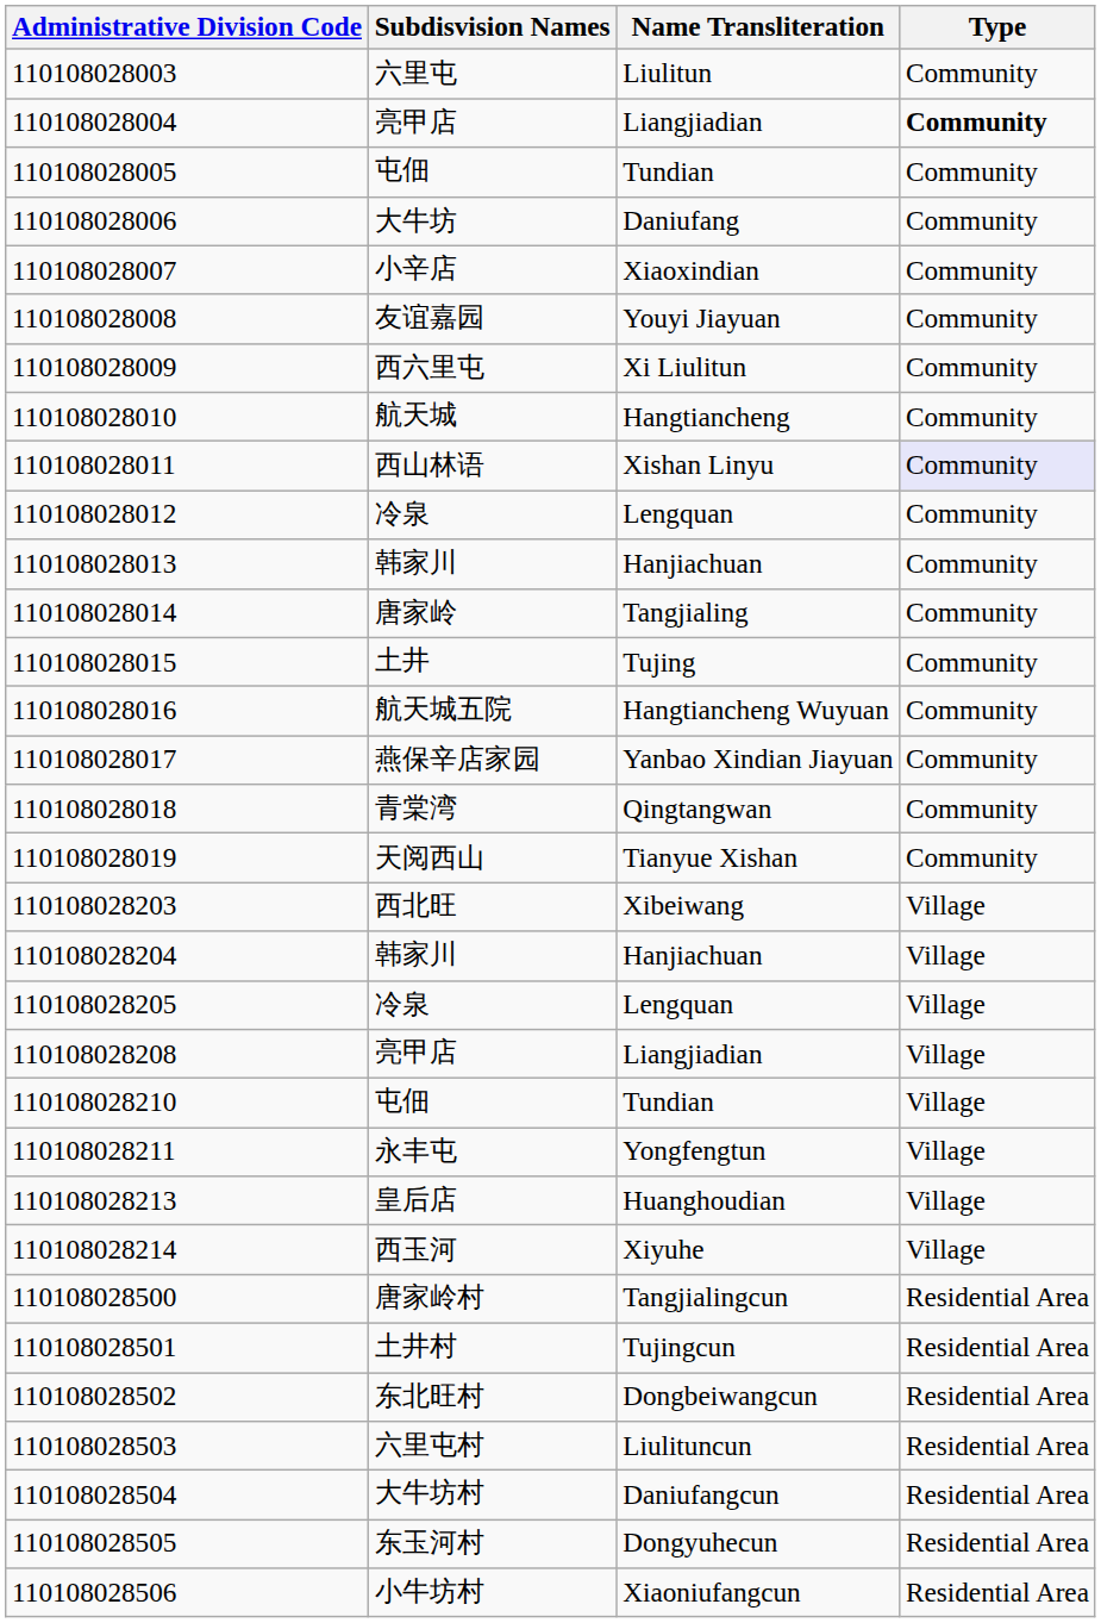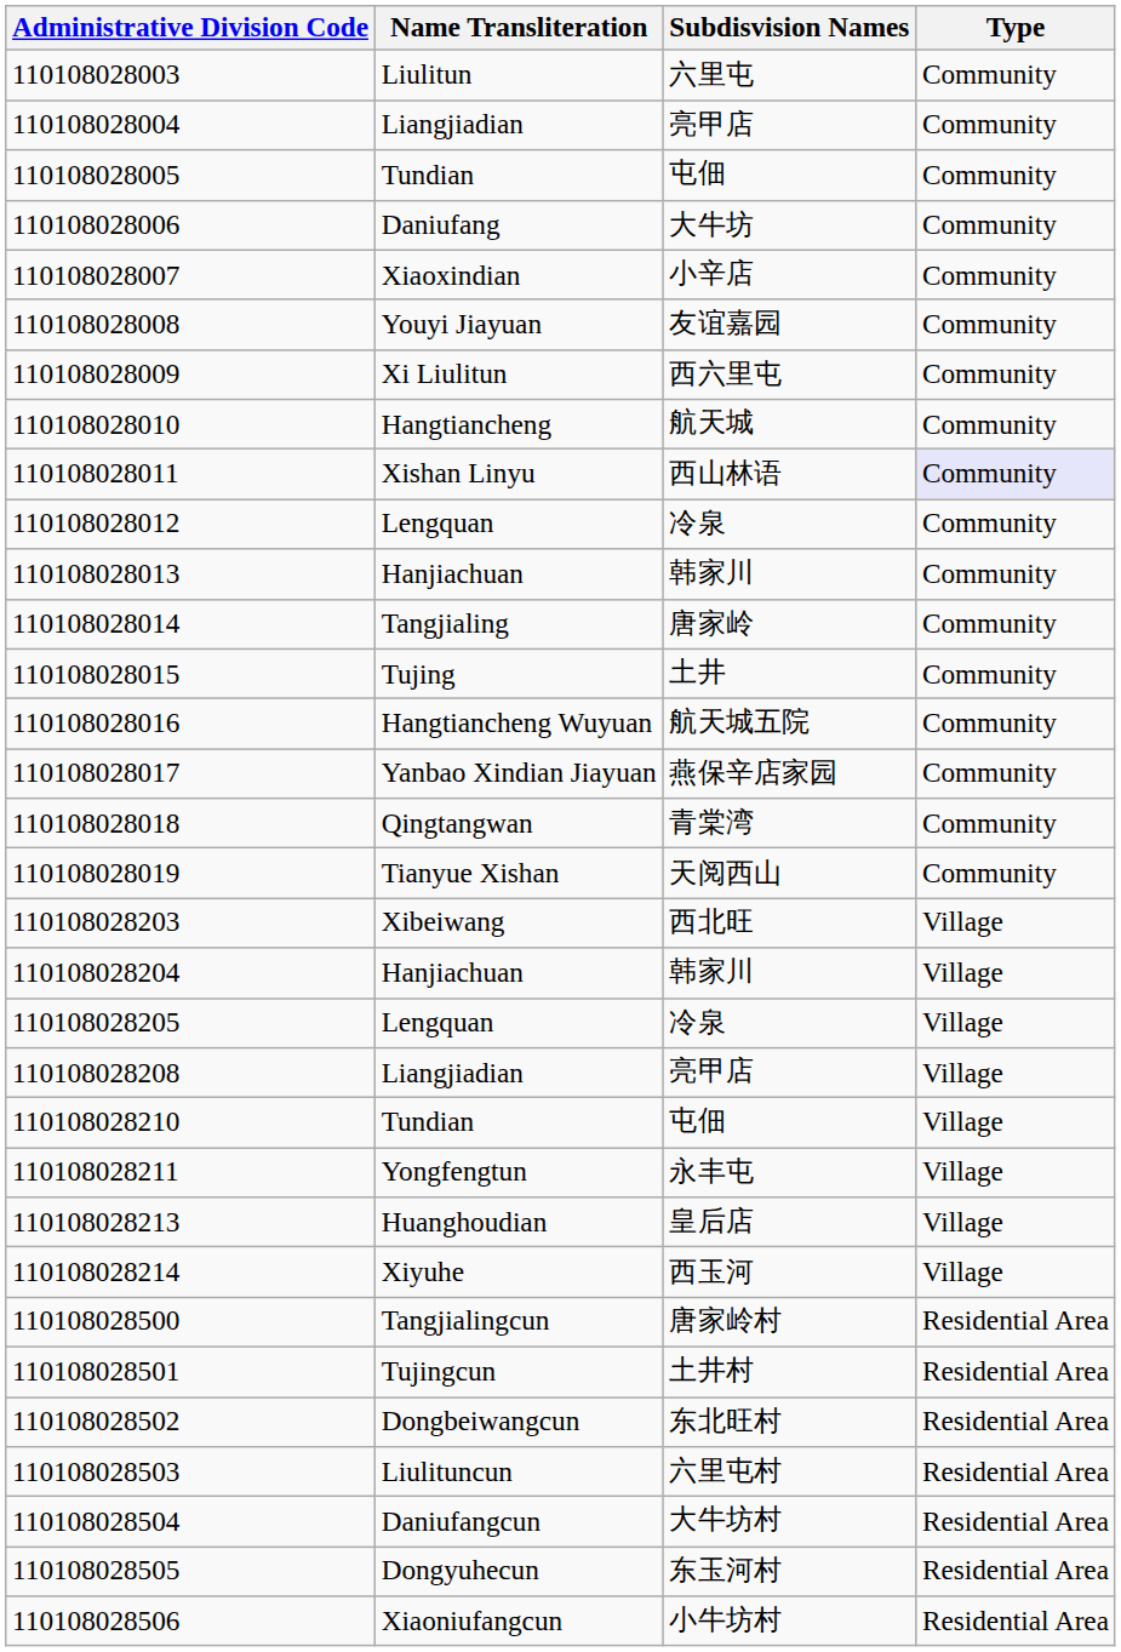 <table class="wikitable sortable">
 <tr>
 <th><a href='#'>Administrative Division Code</a></th>
+<th>Name Transliteration</th>
 <th>Subdisvision Names</th>
-<th>Name Transliteration</th>
 <th>Type</th>
 </tr>
 <tr>
 <td>110108028003</td>
+<td>Liulitun</td>
 <td>六里屯</td>
-<td>Liulitun</td>
 <td>Community</td>
 </tr>
 <tr>
 <td>110108028004</td>
+<td>Liangjiadian</td>
 <td>亮甲店</td>
-<td>Liangjiadian</td>
-<td><strong>Community</strong></td>
+<td>Community</td>
 </tr>
 <tr>
 <td>110108028005</td>
+<td>Tundian</td>
 <td>屯佃</td>
-<td>Tundian</td>
 <td>Community</td>
 </tr>
 <tr>
 <td>110108028006</td>
+<td>Daniufang</td>
 <td>大牛坊</td>
-<td>Daniufang</td>
 <td>Community</td>
 </tr>
 <tr>
 <td>110108028007</td>
+<td>Xiaoxindian</td>
 <td>小辛店</td>
-<td>Xiaoxindian</td>
 <td>Community</td>
 </tr>
 <tr>
 <td>110108028008</td>
+<td>Youyi Jiayuan</td>
 <td>友谊嘉园</td>
-<td>Youyi Jiayuan</td>
 <td>Community</td>
 </tr>
 <tr>
 <td>110108028009</td>
+<td>Xi Liulitun</td>
 <td>西六里屯</td>
-<td>Xi Liulitun</td>
 <td>Community</td>
 </tr>
 <tr>
 <td>110108028010</td>
+<td>Hangtiancheng</td>
 <td>航天城</td>
-<td>Hangtiancheng</td>
 <td>Community</td>
 </tr>
 <tr>
 <td>110108028011</td>
+<td>Xishan Linyu</td>
 <td>西山林语</td>
-<td>Xishan Linyu</td>
 <td style="background: lavender;">Community</td>
 </tr>
 <tr>
 <td>110108028012</td>
+<td>Lengquan</td>
 <td>冷泉</td>
-<td>Lengquan</td>
 <td>Community</td>
 </tr>
 <tr>
 <td>110108028013</td>
+<td>Hanjiachuan</td>
 <td>韩家川</td>
-<td>Hanjiachuan</td>
 <td>Community</td>
 </tr>
 <tr>
 <td>110108028014</td>
+<td>Tangjialing</td>
 <td>唐家岭</td>
-<td>Tangjialing</td>
 <td>Community</td>
 </tr>
 <tr>
 <td>110108028015</td>
+<td>Tujing</td>
 <td>土井</td>
-<td>Tujing</td>
 <td>Community</td>
 </tr>
 <tr>
 <td>110108028016</td>
+<td>Hangtiancheng Wuyuan</td>
 <td>航天城五院</td>
-<td>Hangtiancheng Wuyuan</td>
 <td>Community</td>
 </tr>
 <tr>
 <td>110108028017</td>
+<td>Yanbao Xindian Jiayuan</td>
 <td>燕保辛店家园</td>
-<td>Yanbao Xindian Jiayuan</td>
 <td>Community</td>
 </tr>
 <tr>
 <td>110108028018</td>
+<td>Qingtangwan</td>
 <td>青棠湾</td>
-<td>Qingtangwan</td>
 <td>Community</td>
 </tr>
 <tr>
 <td>110108028019</td>
+<td>Tianyue Xishan</td>
 <td>天阅西山</td>
-<td>Tianyue Xishan</td>
 <td>Community</td>
 </tr>
 <tr>
 <td>110108028203</td>
+<td>Xibeiwang</td>
 <td>西北旺</td>
-<td>Xibeiwang</td>
 <td>Village</td>
 </tr>
 <tr>
 <td>110108028204</td>
+<td>Hanjiachuan</td>
 <td>韩家川</td>
-<td>Hanjiachuan</td>
 <td>Village</td>
 </tr>
 <tr>
 <td>110108028205</td>
+<td>Lengquan</td>
 <td>冷泉</td>
-<td>Lengquan</td>
 <td>Village</td>
 </tr>
 <tr>
 <td>110108028208</td>
+<td>Liangjiadian</td>
 <td>亮甲店</td>
-<td>Liangjiadian</td>
 <td>Village</td>
 </tr>
 <tr>
 <td>110108028210</td>
+<td>Tundian</td>
 <td>屯佃</td>
-<td>Tundian</td>
 <td>Village</td>
 </tr>
 <tr>
 <td>110108028211</td>
+<td>Yongfengtun</td>
 <td>永丰屯</td>
-<td>Yongfengtun</td>
 <td>Village</td>
 </tr>
 <tr>
 <td>110108028213</td>
+<td>Huanghoudian</td>
 <td>皇后店</td>
-<td>Huanghoudian</td>
 <td>Village</td>
 </tr>
 <tr>
 <td>110108028214</td>
+<td>Xiyuhe</td>
 <td>西玉河</td>
-<td>Xiyuhe</td>
 <td>Village</td>
 </tr>
 <tr>
 <td>110108028500</td>
+<td>Tangjialingcun</td>
 <td>唐家岭村</td>
-<td>Tangjialingcun</td>
 <td>Residential Area</td>
 </tr>
 <tr>
 <td>110108028501</td>
+<td>Tujingcun</td>
 <td>土井村</td>
-<td>Tujingcun</td>
 <td>Residential Area</td>
 </tr>
 <tr>
 <td>110108028502</td>
+<td>Dongbeiwangcun</td>
 <td>东北旺村</td>
-<td>Dongbeiwangcun</td>
 <td>Residential Area</td>
 </tr>
 <tr>
 <td>110108028503</td>
+<td>Liulituncun</td>
 <td>六里屯村</td>
-<td>Liulituncun</td>
 <td>Residential Area</td>
 </tr>
 <tr>
 <td>110108028504</td>
+<td>Daniufangcun</td>
 <td>大牛坊村</td>
-<td>Daniufangcun</td>
 <td>Residential Area</td>
 </tr>
 <tr>
 <td>110108028505</td>
+<td>Dongyuhecun</td>
 <td>东玉河村</td>
-<td>Dongyuhecun</td>
 <td>Residential Area</td>
 </tr>
 <tr>
 <td>110108028506</td>
+<td>Xiaoniufangcun</td>
 <td>小牛坊村</td>
-<td>Xiaoniufangcun</td>
 <td>Residential Area</td>
 </tr>
 </table>
